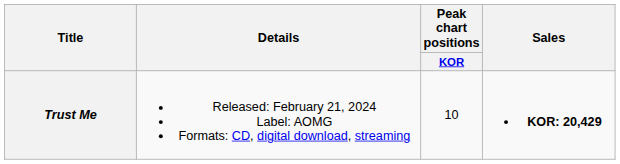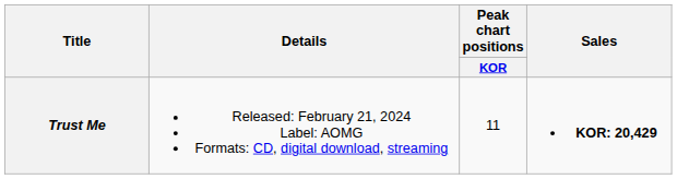 <table class="wikitable plainrowheaders" style="text-align:center;">
 <tr>
 <th scope="col" rowspan="2" style="width:10em;">Title</th>
 <th scope="col" rowspan="2" style="width:22em;">Details</th>
 <th scope="col" colspan="1">Peak chart positions</th>
 <th scope="col" rowspan="2" style="width:10em;">Sales</th>
 </tr>
 <tr>
 <th scope="col" style="font-size:90%; width:3em"><a href='#'>KOR</a><br></th>
 </tr>
 <tr>
 <th scope="row"><em>Trust Me</em></th>
 <td><br><ul><li>Released: February 21, 2024</li><li>Label: AOMG</li><li>Formats: <a href='#'>CD</a>, <a href='#'>digital download</a>, <a href='#'>streaming</a></li></ul></td>
-<td>10</td>
+<td>11</td>
 <td><strong><br><ul><li>KOR: 20,429</li></ul></strong></td>
 </tr>
 </table>
